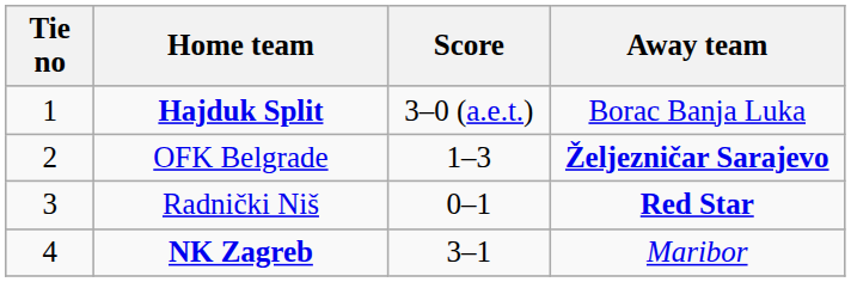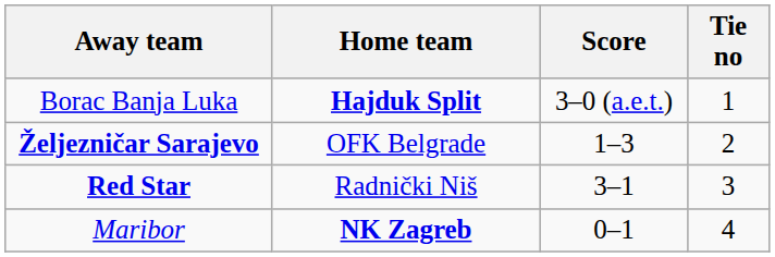 <table class="wikitable" style="text-align:center">
 <tr>
-<th width=40>Tie no</th>
+<th width=150>Away team</th>
 <th width=150>Home team</th>
 <th width=80>Score</th>
-<th width=150>Away team</th>
+<th width=40>Tie no</th>
 </tr>
 <tr>
-<td>1</td>
+<td><a href='#'>Borac Banja Luka</a></td>
 <td><strong><a href='#'>Hajduk Split</a></strong></td>
 <td>3–0 (<a href='#'>a.e.t.</a>)</td>
-<td><a href='#'>Borac Banja Luka</a></td>
+<td>1</td>
 </tr>
 <tr>
-<td>2</td>
+<td><strong><a href='#'>Željezničar Sarajevo</a></strong></td>
 <td><a href='#'>OFK Belgrade</a></td>
 <td>1–3</td>
-<td><strong><a href='#'>Željezničar Sarajevo</a></strong></td>
+<td>2</td>
 </tr>
 <tr>
+<td><strong><a href='#'>Red Star</a></strong></td>
+<td><a href='#'>Radnički Niš</a></td>
+<td>3–1</td>
 <td>3</td>
-<td><a href='#'>Radnički Niš</a></td>
-<td>0–1</td>
-<td><strong><a href='#'>Red Star</a></strong></td>
 </tr>
 <tr>
+<td><em><a href='#'>Maribor</a></em></td>
+<td><strong><a href='#'>NK Zagreb</a></strong></td>
+<td>0–1</td>
 <td>4</td>
-<td><strong><a href='#'>NK Zagreb</a></strong></td>
-<td>3–1</td>
-<td><em><a href='#'>Maribor</a></em></td>
 </tr>
 </table>
